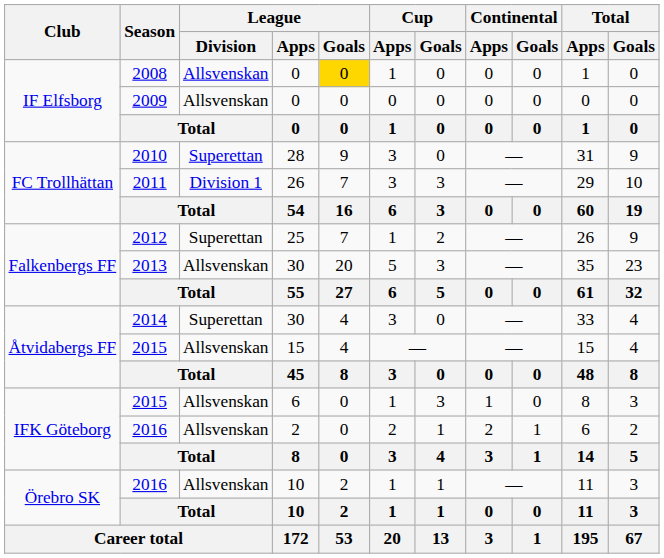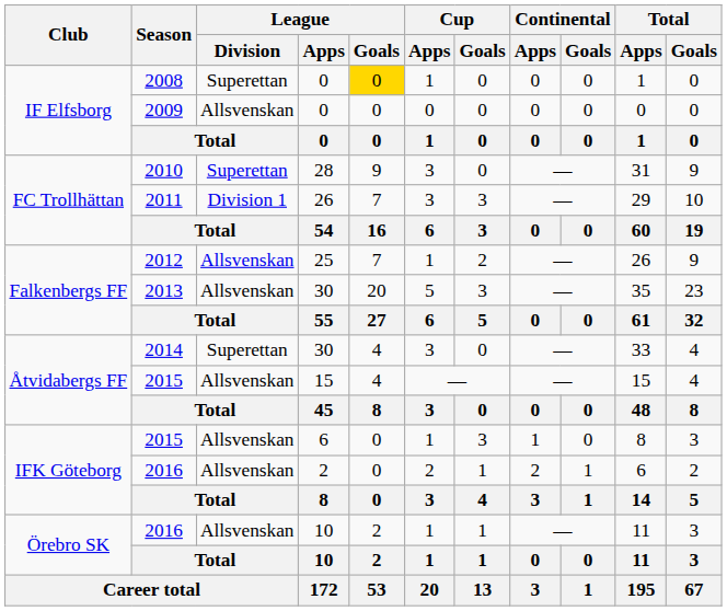 <table class="wikitable" style="text-align:center;">
 <tr>
 <th rowspan="2">Club</th>
 <th rowspan="2">Season</th>
 <th colspan="3">League</th>
 <th colspan="2">Cup</th>
 <th colspan="2">Continental</th>
 <th colspan="2">Total</th>
 </tr>
 <tr>
 <th>Division</th>
 <th>Apps</th>
 <th>Goals</th>
 <th>Apps</th>
 <th>Goals</th>
 <th>Apps</th>
 <th>Goals</th>
 <th>Apps</th>
 <th>Goals</th>
 </tr>
 <tr>
 <td rowspan="3"><a href='#'>IF Elfsborg</a></td>
 <td><a href='#'>2008</a></td>
-<td><a href='#'>Allsvenskan</a></td>
+<td>Superettan</td>
 <td>0</td>
 <td style="background: gold;">0</td>
 <td>1</td>
 <td>0</td>
 <td>0</td>
 <td>0</td>
 <td>1</td>
 <td>0</td>
 </tr>
 <tr>
 <td><a href='#'>2009</a></td>
 <td>Allsvenskan</td>
 <td>0</td>
 <td>0</td>
 <td>0</td>
 <td>0</td>
 <td>0</td>
 <td>0</td>
 <td>0</td>
 <td>0</td>
 </tr>
 <tr>
 <th colspan=2>Total</th>
 <th>0</th>
 <th>0</th>
 <th>1</th>
 <th>0</th>
 <th>0</th>
 <th>0</th>
 <th>1</th>
 <th>0</th>
 </tr>
 <tr>
 <td rowspan="3"><a href='#'>FC Trollhättan</a></td>
 <td><a href='#'>2010</a></td>
 <td><a href='#'>Superettan</a></td>
 <td>28</td>
 <td>9</td>
 <td>3</td>
 <td>0</td>
 <td colspan="2">—</td>
 <td>31</td>
 <td>9</td>
 </tr>
 <tr>
 <td><a href='#'>2011</a></td>
 <td><a href='#'>Division 1</a></td>
 <td>26</td>
 <td>7</td>
 <td>3</td>
 <td>3</td>
 <td colspan="2">—</td>
 <td>29</td>
 <td>10</td>
 </tr>
 <tr>
 <th colspan=2>Total</th>
 <th>54</th>
 <th>16</th>
 <th>6</th>
 <th>3</th>
 <th>0</th>
 <th>0</th>
 <th>60</th>
 <th>19</th>
 </tr>
 <tr>
 <td rowspan="3"><a href='#'>Falkenbergs FF</a></td>
 <td><a href='#'>2012</a></td>
-<td>Superettan</td>
+<td><a href='#'>Allsvenskan</a></td>
 <td>25</td>
 <td>7</td>
 <td>1</td>
 <td>2</td>
 <td colspan="2">—</td>
 <td>26</td>
 <td>9</td>
 </tr>
 <tr>
 <td><a href='#'>2013</a></td>
 <td>Allsvenskan</td>
 <td>30</td>
 <td>20</td>
 <td>5</td>
 <td>3</td>
 <td colspan="2">—</td>
 <td>35</td>
 <td>23</td>
 </tr>
 <tr>
 <th colspan=2>Total</th>
 <th>55</th>
 <th>27</th>
 <th>6</th>
 <th>5</th>
 <th>0</th>
 <th>0</th>
 <th>61</th>
 <th>32</th>
 </tr>
 <tr>
 <td rowspan="3"><a href='#'>Åtvidabergs FF</a></td>
 <td><a href='#'>2014</a></td>
 <td>Superettan</td>
 <td>30</td>
 <td>4</td>
 <td>3</td>
 <td>0</td>
 <td colspan="2">—</td>
 <td>33</td>
 <td>4</td>
 </tr>
 <tr>
 <td><a href='#'>2015</a></td>
 <td>Allsvenskan</td>
 <td>15</td>
 <td>4</td>
 <td colspan="2">—</td>
 <td colspan="2">—</td>
 <td>15</td>
 <td>4</td>
 </tr>
 <tr>
 <th colspan=2>Total</th>
 <th>45</th>
 <th>8</th>
 <th>3</th>
 <th>0</th>
 <th>0</th>
 <th>0</th>
 <th>48</th>
 <th>8</th>
 </tr>
 <tr>
 <td rowspan="3"><a href='#'>IFK Göteborg</a></td>
 <td><a href='#'>2015</a></td>
 <td>Allsvenskan</td>
 <td>6</td>
 <td>0</td>
 <td>1</td>
 <td>3</td>
 <td>1</td>
 <td>0</td>
 <td>8</td>
 <td>3</td>
 </tr>
 <tr>
 <td><a href='#'>2016</a></td>
 <td>Allsvenskan</td>
 <td>2</td>
 <td>0</td>
 <td>2</td>
 <td>1</td>
 <td>2</td>
 <td>1</td>
 <td>6</td>
 <td>2</td>
 </tr>
 <tr>
 <th colspan=2>Total</th>
 <th>8</th>
 <th>0</th>
 <th>3</th>
 <th>4</th>
 <th>3</th>
 <th>1</th>
 <th>14</th>
 <th>5</th>
 </tr>
 <tr>
 <td rowspan="2"><a href='#'>Örebro SK</a></td>
 <td><a href='#'>2016</a></td>
 <td>Allsvenskan</td>
 <td>10</td>
 <td>2</td>
 <td>1</td>
 <td>1</td>
 <td colspan="2">—</td>
 <td>11</td>
 <td>3</td>
 </tr>
 <tr>
 <th colspan=2>Total</th>
 <th>10</th>
 <th>2</th>
 <th>1</th>
 <th>1</th>
 <th>0</th>
 <th>0</th>
 <th>11</th>
 <th>3</th>
 </tr>
 <tr>
 <th colspan="3">Career total</th>
 <th>172</th>
 <th>53</th>
 <th>20</th>
 <th>13</th>
 <th>3</th>
 <th>1</th>
 <th>195</th>
 <th>67</th>
 </tr>
 </table>
